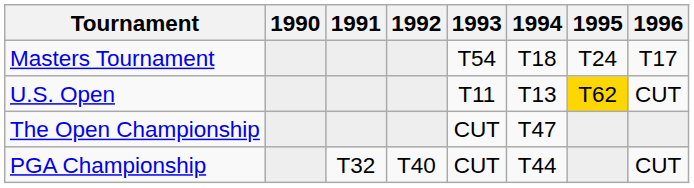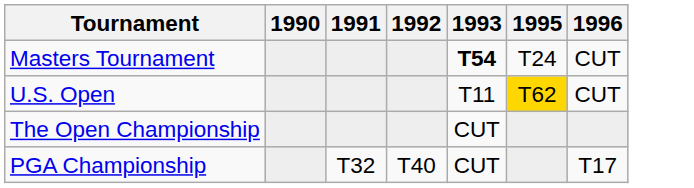 <table class="wikitable" style="font-size:95%;text-align:center;">
 <tr>
 <th>Tournament</th>
 <th>1990</th>
 <th>1991</th>
 <th>1992</th>
 <th>1993</th>
-<th>1994</th>
 <th>1995</th>
 <th>1996</th>
 </tr>
 <tr>
 <td align=left><a href='#'>Masters Tournament</a></td>
 <td style="background:#eeeeee;"></td>
 <td style="background:#eeeeee;"></td>
 <td style="background:#eeeeee;"></td>
-<td>T54</td>
-<td>T18</td>
+<td><strong>T54</strong></td>
 <td>T24</td>
-<td>T17</td>
+<td>CUT</td>
 </tr>
 <tr>
 <td align=left><a href='#'>U.S. Open</a></td>
 <td style="background:#eeeeee;"></td>
 <td style="background:#eeeeee;"></td>
 <td style="background:#eeeeee;"></td>
 <td>T11</td>
-<td>T13</td>
 <td style="background: gold;">T62</td>
 <td>CUT</td>
 </tr>
 <tr>
 <td align=left><a href='#'>The Open Championship</a></td>
 <td style="background:#eeeeee;"></td>
 <td style="background:#eeeeee;"></td>
 <td style="background:#eeeeee;"></td>
 <td>CUT</td>
-<td>T47</td>
 <td style="background:#eeeeee;"></td>
 <td style="background:#eeeeee;"></td>
 </tr>
 <tr>
 <td align=left><a href='#'>PGA Championship</a></td>
 <td style="background:#eeeeee;"></td>
 <td>T32</td>
 <td>T40</td>
 <td>CUT</td>
-<td>T44</td>
 <td style="background:#eeeeee;"></td>
-<td>CUT</td>
+<td>T17</td>
 </tr>
 </table>
